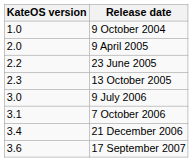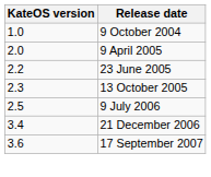 <table class="wikitable">
 <tr>
 <th>KateOS version</th>
 <th>Release date</th>
 </tr>
 <tr>
 <td>1.0</td>
 <td>9 October 2004</td>
 </tr>
 <tr>
 <td>2.0</td>
 <td>9 April 2005</td>
 </tr>
 <tr>
 <td>2.2</td>
 <td>23 June 2005</td>
 </tr>
 <tr>
 <td>2.3</td>
 <td>13 October 2005</td>
 </tr>
 <tr>
-<td>3.0</td>
+<td>2.5</td>
 <td>9 July 2006</td>
-</tr>
-<tr>
-<td>3.1</td>
-<td>7 October 2006</td>
 </tr>
 <tr>
 <td>3.4</td>
 <td>21 December 2006</td>
 </tr>
 <tr>
 <td>3.6</td>
 <td>17 September 2007</td>
 </tr>
 </table>
